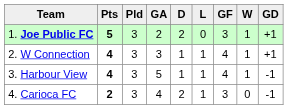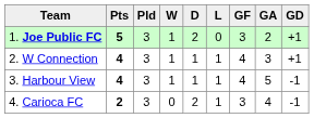 <table style=border-collapse:collapse border=1 cellspacing=0 cellpadding=5>
 <tr align=center bgcolor=#efefef>
 <th>Team</th>
 <th width=20>Pts</th>
 <th width=20>Pld</th>
-<th width=20>GA</th>
+<th width=20>W</th>
 <th width=20>D</th>
 <th width=20>L</th>
 <th width=20>GF</th>
-<th width=20>W</th>
+<th width=20>GA</th>
 <th width=25>GD</th>
 </tr>
 <tr align=center bgcolor=ccffcc>
 <td align=left>1.  <strong><a href='#'>Joe Public FC</a></strong></td>
 <td><strong>5</strong></td>
 <td>3</td>
-<td>2</td>
+<td>1</td>
 <td>2</td>
 <td>0</td>
 <td>3</td>
-<td>1</td>
+<td>2</td>
 <td>+1</td>
 </tr>
 <tr align=center>
 <td align=left>2.  <a href='#'>W Connection</a></td>
 <td><strong>4</strong></td>
 <td>3</td>
-<td>3</td>
+<td>1</td>
 <td>1</td>
 <td>1</td>
 <td>4</td>
-<td>1</td>
+<td>3</td>
 <td>+1</td>
 </tr>
 <tr align=center>
 <td align=left>3.  <a href='#'>Harbour View</a></td>
 <td><strong>4</strong></td>
 <td>3</td>
-<td>5</td>
+<td>1</td>
 <td>1</td>
 <td>1</td>
 <td>4</td>
-<td>1</td>
+<td>5</td>
 <td>-1</td>
 </tr>
 <tr align=center>
 <td align=left>4.  <a href='#'>Carioca FC</a></td>
 <td><strong>2</strong></td>
 <td>3</td>
-<td>4</td>
+<td>0</td>
 <td>2</td>
 <td>1</td>
 <td>3</td>
-<td>0</td>
+<td>4</td>
 <td>-1</td>
 </tr>
 </table>
